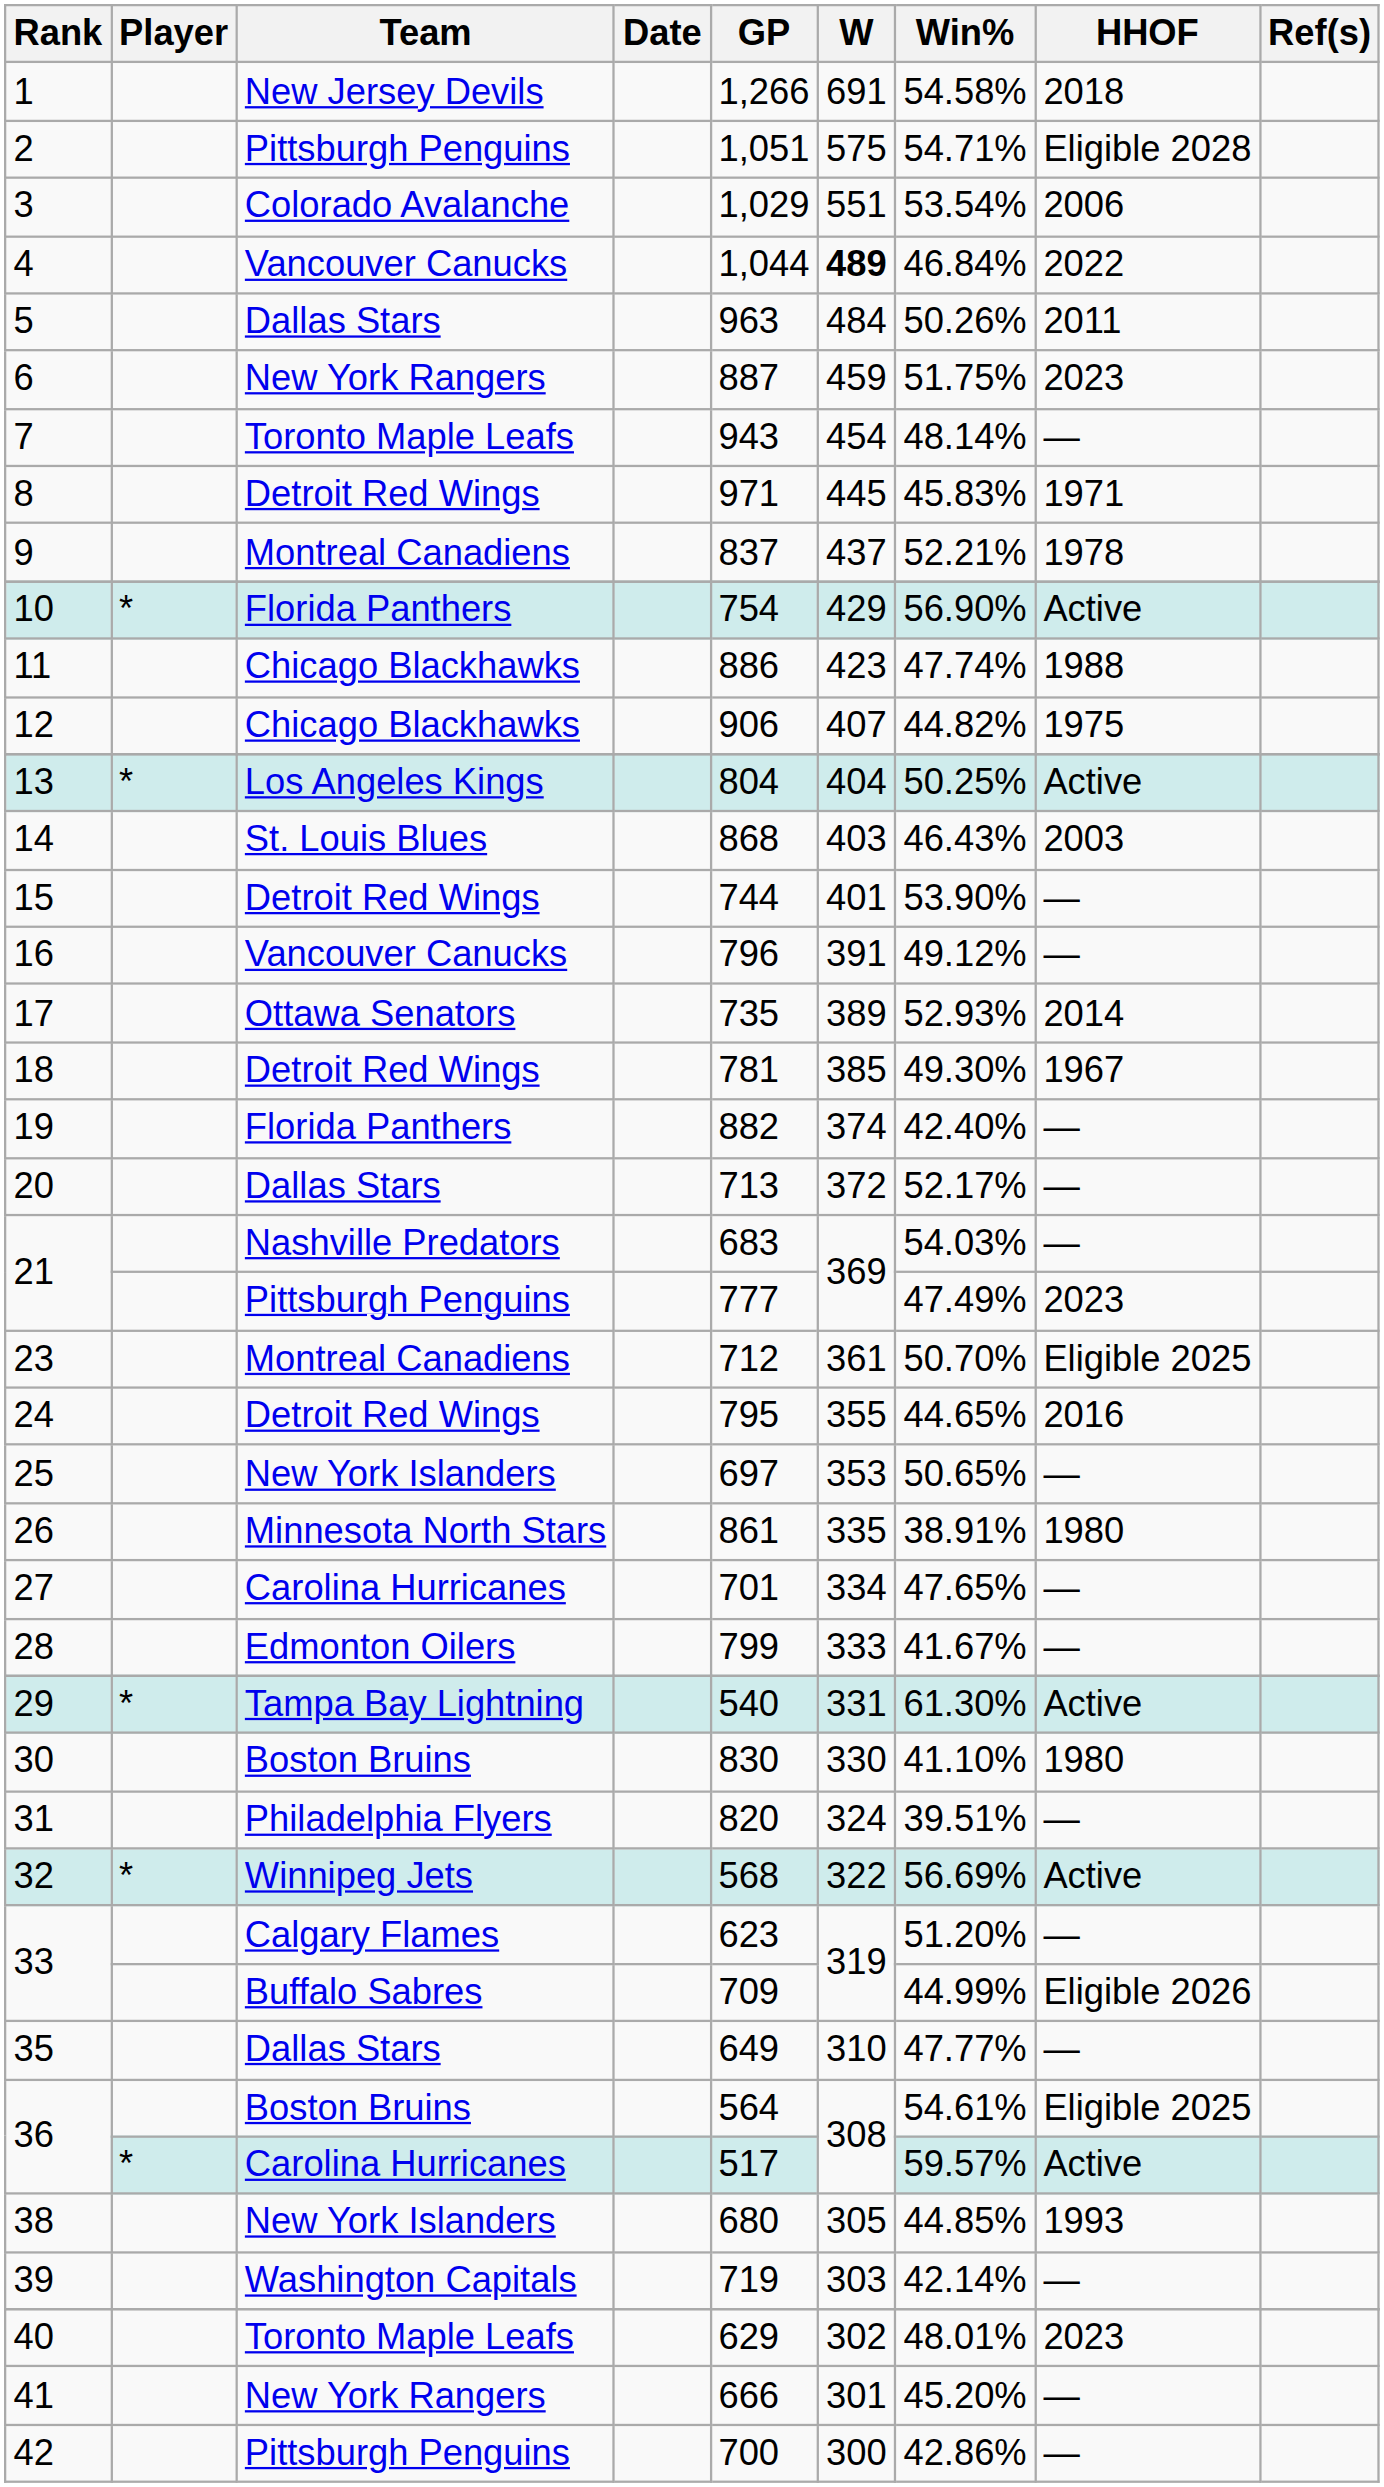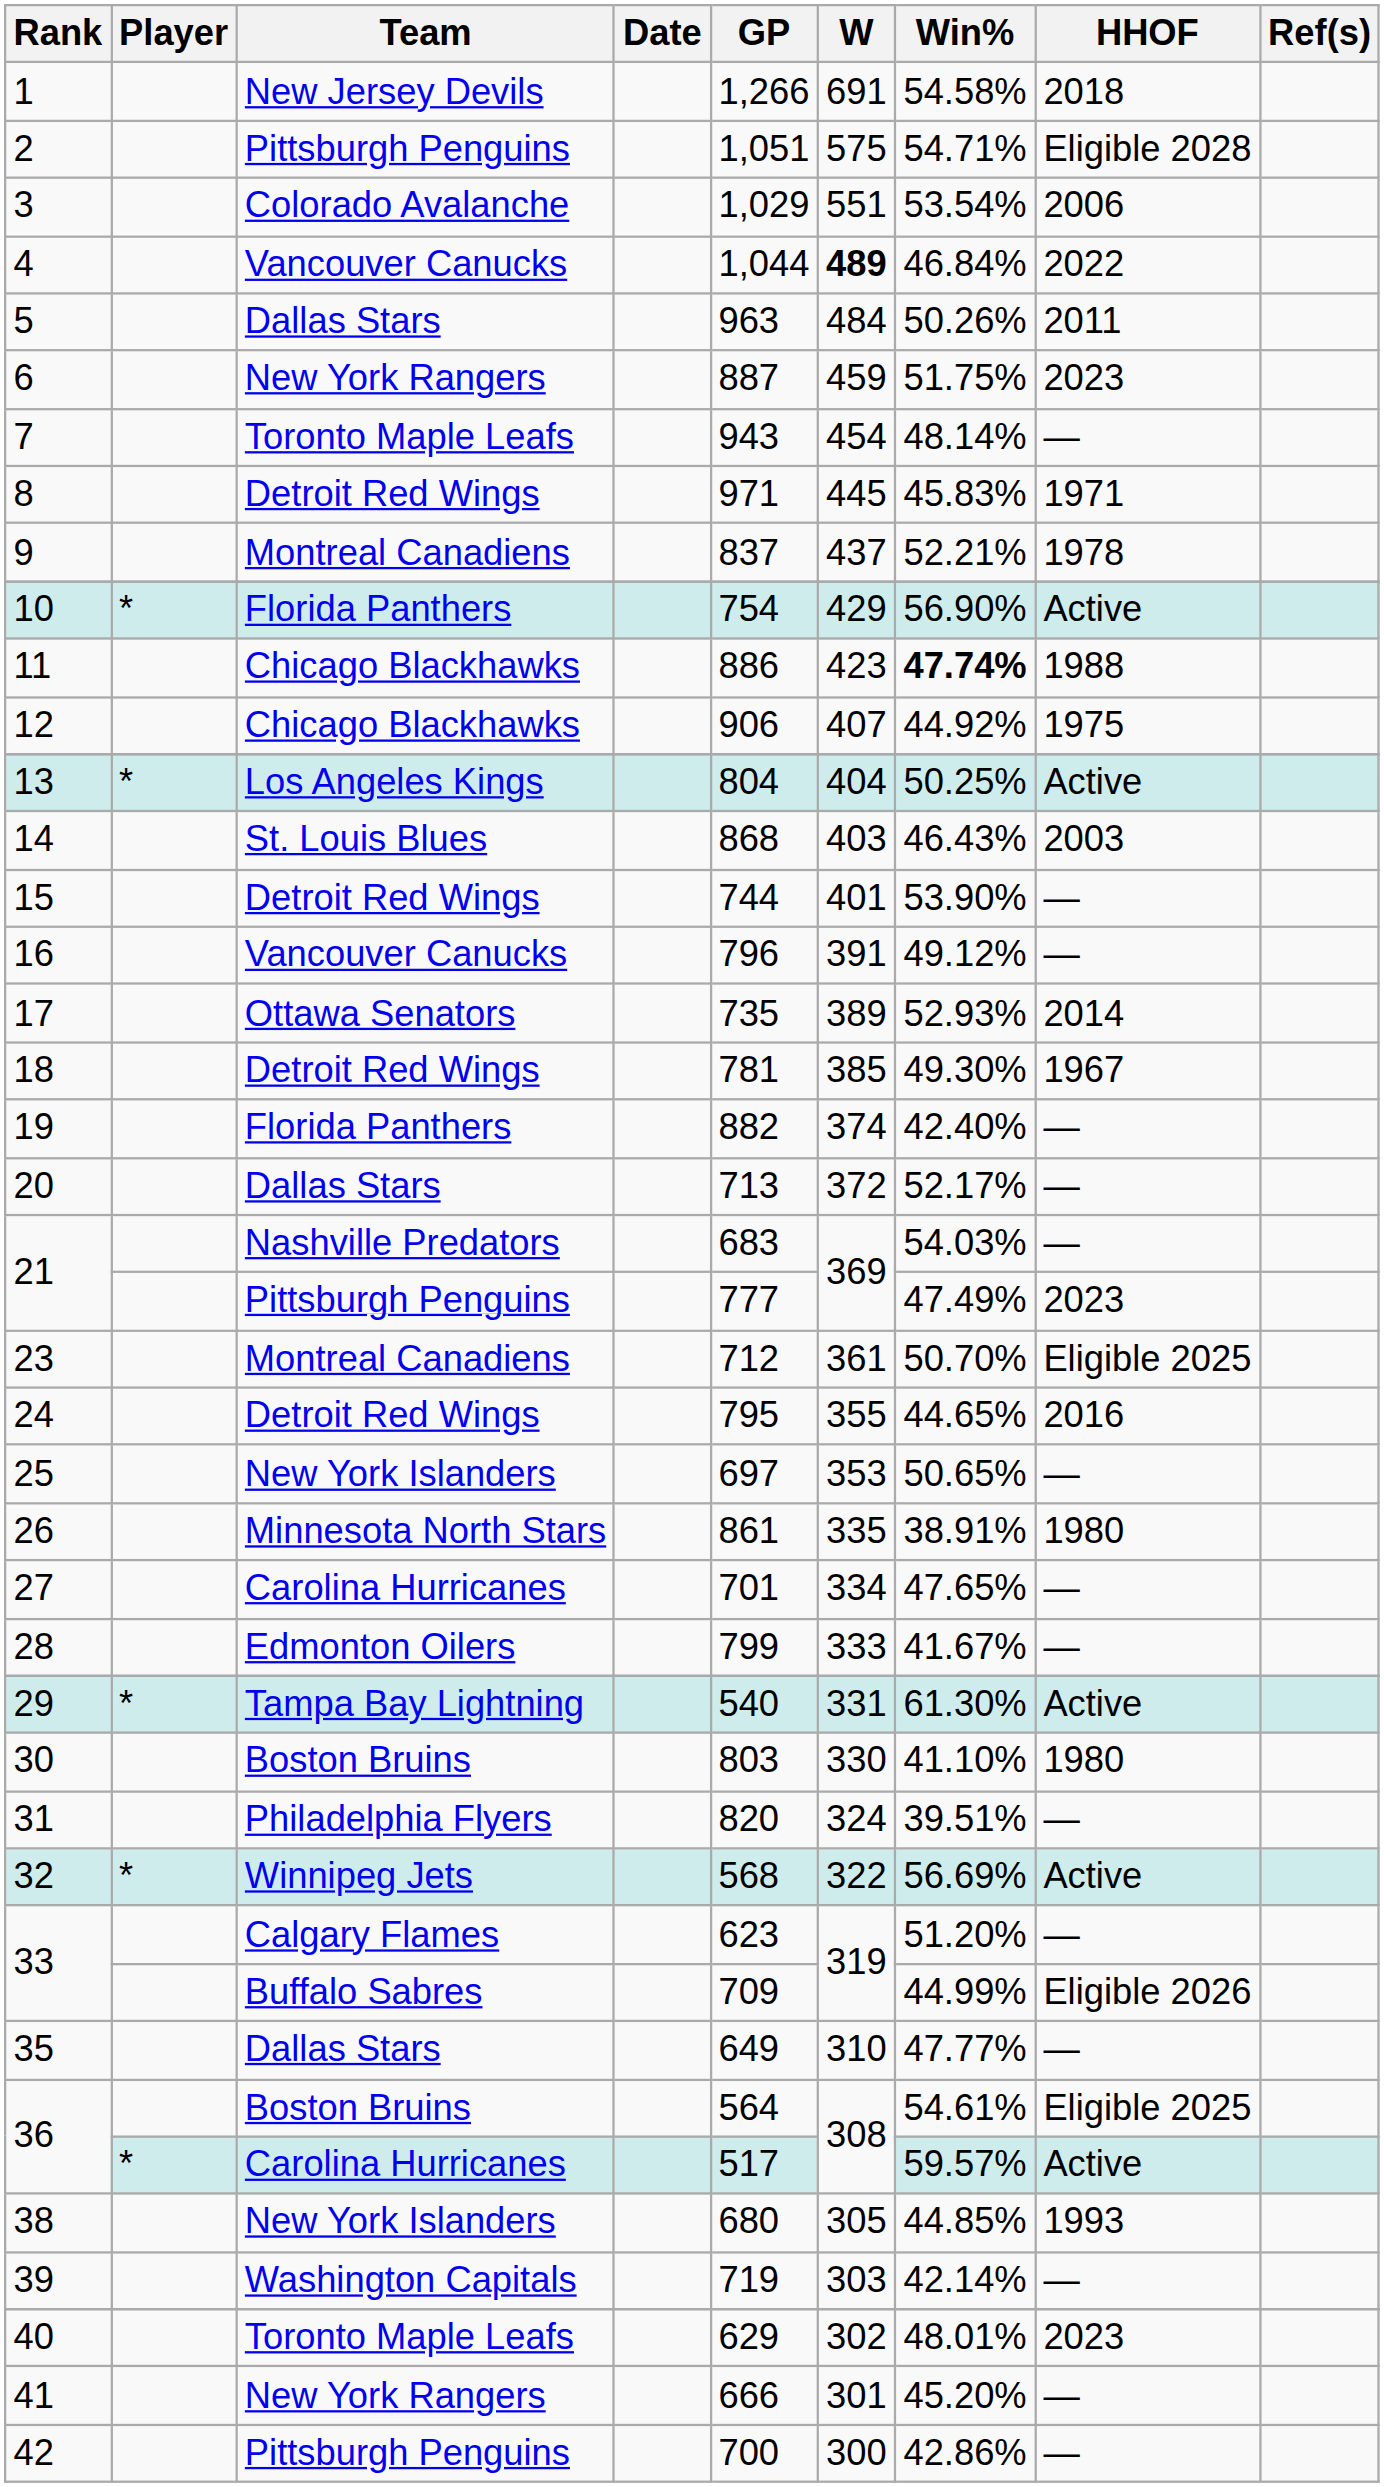 <table class="wikitable sortable">
 <tr>
 <th>Rank</th>
 <th>Player</th>
 <th>Team</th>
 <th>Date</th>
 <th>GP</th>
 <th>W</th>
 <th>Win%</th>
 <th>HHOF</th>
 <th class="unsortable">Ref(s)</th>
 </tr>
 <tr>
 <td>1</td>
 <td></td>
 <td><a href='#'>New Jersey Devils</a></td>
 <td></td>
 <td>1,266</td>
 <td>691</td>
 <td>54.58%</td>
 <td>2018</td>
 <td></td>
 </tr>
 <tr>
 <td>2</td>
 <td></td>
 <td><a href='#'>Pittsburgh Penguins</a></td>
 <td></td>
 <td>1,051</td>
 <td>575</td>
 <td>54.71%</td>
 <td>Eligible 2028</td>
 <td></td>
 </tr>
 <tr>
 <td>3</td>
 <td></td>
 <td><a href='#'>Colorado Avalanche</a></td>
 <td></td>
 <td>1,029</td>
 <td>551</td>
 <td>53.54%</td>
 <td>2006</td>
 <td></td>
 </tr>
 <tr>
 <td>4</td>
 <td></td>
 <td><a href='#'>Vancouver Canucks</a></td>
 <td></td>
 <td>1,044</td>
 <td><strong>489</strong></td>
 <td>46.84%</td>
 <td>2022</td>
 <td></td>
 </tr>
 <tr>
 <td>5</td>
 <td></td>
 <td><a href='#'>Dallas Stars</a></td>
 <td></td>
 <td>963</td>
 <td>484</td>
 <td>50.26%</td>
 <td>2011</td>
 <td></td>
 </tr>
 <tr>
 <td>6</td>
 <td></td>
 <td><a href='#'>New York Rangers</a></td>
 <td></td>
 <td>887</td>
 <td>459</td>
 <td>51.75%</td>
 <td>2023</td>
 <td></td>
 </tr>
 <tr>
 <td>7</td>
 <td></td>
 <td><a href='#'>Toronto Maple Leafs</a></td>
 <td></td>
 <td>943</td>
 <td>454</td>
 <td>48.14%</td>
 <td>—</td>
 <td></td>
 </tr>
 <tr>
 <td>8</td>
 <td></td>
 <td><a href='#'>Detroit Red Wings</a></td>
 <td></td>
 <td>971</td>
 <td>445</td>
 <td>45.83%</td>
 <td>1971</td>
 <td></td>
 </tr>
 <tr>
 <td>9</td>
 <td></td>
 <td><a href='#'>Montreal Canadiens</a></td>
 <td></td>
 <td>837</td>
 <td>437</td>
 <td>52.21%</td>
 <td>1978</td>
 <td></td>
 </tr>
 <tr>
 </tr>
 <tr bgcolor="#cfecec">
 <td>10</td>
 <td>*</td>
 <td><a href='#'>Florida Panthers</a></td>
 <td></td>
 <td>754</td>
 <td>429</td>
 <td>56.90%</td>
 <td>Active</td>
 <td></td>
 </tr>
 <tr>
 <td>11</td>
 <td></td>
 <td><a href='#'>Chicago Blackhawks</a></td>
 <td></td>
 <td>886</td>
 <td>423</td>
-<td>47.74%</td>
+<td><strong>47.74%</strong></td>
 <td>1988</td>
 <td></td>
 </tr>
 <tr>
 <td>12</td>
 <td></td>
 <td><a href='#'>Chicago Blackhawks</a></td>
 <td></td>
 <td>906</td>
 <td>407</td>
-<td>44.82%</td>
+<td>44.92%</td>
 <td>1975</td>
 <td></td>
 </tr>
 <tr>
 </tr>
 <tr bgcolor="#cfecec">
 <td>13</td>
 <td>*</td>
 <td><a href='#'>Los Angeles Kings</a> </td>
 <td></td>
 <td>804</td>
 <td>404</td>
 <td>50.25%</td>
 <td>Active</td>
 <td></td>
 </tr>
 <tr>
 <td>14</td>
 <td></td>
 <td><a href='#'>St. Louis Blues</a></td>
 <td></td>
 <td>868</td>
 <td>403</td>
 <td>46.43%</td>
 <td>2003</td>
 <td></td>
 </tr>
 <tr>
 <td>15</td>
 <td></td>
 <td><a href='#'>Detroit Red Wings</a></td>
 <td></td>
 <td>744</td>
 <td>401</td>
 <td>53.90%</td>
 <td>—</td>
 <td></td>
 </tr>
 <tr>
 <td>16</td>
 <td></td>
 <td><a href='#'>Vancouver Canucks</a></td>
 <td></td>
 <td>796</td>
 <td>391</td>
 <td>49.12%</td>
 <td>—</td>
 <td></td>
 </tr>
 <tr>
 <td>17</td>
 <td></td>
 <td><a href='#'>Ottawa Senators</a></td>
 <td></td>
 <td>735</td>
 <td>389</td>
 <td>52.93%</td>
 <td>2014</td>
 <td></td>
 </tr>
 <tr>
 <td>18</td>
 <td></td>
 <td><a href='#'>Detroit Red Wings</a></td>
 <td></td>
 <td>781</td>
 <td>385</td>
 <td>49.30%</td>
 <td>1967</td>
 <td></td>
 </tr>
 <tr>
 <td>19</td>
 <td></td>
 <td><a href='#'>Florida Panthers</a></td>
 <td></td>
 <td>882</td>
 <td>374</td>
 <td>42.40%</td>
 <td>—</td>
 <td></td>
 </tr>
 <tr>
 <td>20</td>
 <td></td>
 <td><a href='#'>Dallas Stars</a></td>
 <td></td>
 <td>713</td>
 <td>372</td>
 <td>52.17%</td>
 <td>—</td>
 <td></td>
 </tr>
 <tr>
 <td rowspan=2>21</td>
 <td></td>
 <td><a href='#'>Nashville Predators</a></td>
 <td></td>
 <td>683</td>
 <td rowspan=2>369</td>
 <td>54.03%</td>
 <td>—</td>
 <td></td>
 </tr>
 <tr>
 <td></td>
 <td><a href='#'>Pittsburgh Penguins</a></td>
 <td></td>
 <td>777</td>
 <td>47.49%</td>
 <td>2023</td>
 <td></td>
 </tr>
 <tr>
 <td>23</td>
 <td></td>
 <td><a href='#'>Montreal Canadiens</a></td>
 <td></td>
 <td>712</td>
 <td>361</td>
 <td>50.70%</td>
 <td>Eligible 2025</td>
 <td></td>
 </tr>
 <tr>
 <td>24</td>
 <td></td>
 <td><a href='#'>Detroit Red Wings</a></td>
 <td></td>
 <td>795</td>
 <td>355</td>
 <td>44.65%</td>
 <td>2016</td>
 <td></td>
 </tr>
 <tr>
 <td>25</td>
 <td></td>
 <td><a href='#'>New York Islanders</a></td>
 <td></td>
 <td>697</td>
 <td>353</td>
 <td>50.65%</td>
 <td>—</td>
 <td></td>
 </tr>
 <tr>
 <td>26</td>
 <td></td>
 <td><a href='#'>Minnesota North Stars</a></td>
 <td></td>
 <td>861</td>
 <td>335</td>
 <td>38.91%</td>
 <td>1980</td>
 <td></td>
 </tr>
 <tr>
 <td>27</td>
 <td></td>
 <td><a href='#'>Carolina Hurricanes</a></td>
 <td></td>
 <td>701</td>
 <td>334</td>
 <td>47.65%</td>
 <td>—</td>
 <td></td>
 </tr>
 <tr>
 <td>28</td>
 <td></td>
 <td><a href='#'>Edmonton Oilers</a></td>
 <td></td>
 <td>799</td>
 <td>333</td>
 <td>41.67%</td>
 <td>—</td>
 <td></td>
 </tr>
 <tr>
 </tr>
 <tr bgcolor="#cfecec">
 <td>29</td>
 <td>*</td>
 <td><a href='#'>Tampa Bay Lightning</a></td>
 <td></td>
 <td>540</td>
 <td>331</td>
 <td>61.30%</td>
 <td>Active</td>
 <td></td>
 </tr>
 <tr>
 <td>30</td>
 <td></td>
 <td><a href='#'>Boston Bruins</a></td>
 <td></td>
-<td>830</td>
+<td>803</td>
 <td>330</td>
 <td>41.10%</td>
 <td>1980</td>
 <td></td>
 </tr>
 <tr>
 <td>31</td>
 <td></td>
 <td><a href='#'>Philadelphia Flyers</a></td>
 <td></td>
 <td>820</td>
 <td>324</td>
 <td>39.51%</td>
 <td>—</td>
 <td></td>
 </tr>
 <tr bgcolor="#cfecec">
 <td>32</td>
 <td>*</td>
 <td><a href='#'>Winnipeg Jets</a></td>
 <td></td>
 <td>568</td>
 <td>322</td>
 <td>56.69%</td>
 <td>Active</td>
 <td></td>
 </tr>
 <tr>
 <td rowspan=2>33</td>
 <td></td>
 <td><a href='#'>Calgary Flames</a></td>
 <td></td>
 <td>623</td>
 <td rowspan=2>319</td>
 <td>51.20%</td>
 <td>—</td>
 <td></td>
 </tr>
 <tr>
 <td></td>
 <td><a href='#'>Buffalo Sabres</a></td>
 <td></td>
 <td>709</td>
 <td>44.99%</td>
 <td>Eligible 2026</td>
 <td></td>
 </tr>
 <tr>
 <td>35</td>
 <td></td>
 <td><a href='#'>Dallas Stars</a></td>
 <td></td>
 <td>649</td>
 <td>310</td>
 <td>47.77%</td>
 <td>—</td>
 <td></td>
 </tr>
 <tr>
 <td rowspan=2>36</td>
 <td></td>
 <td><a href='#'>Boston Bruins</a></td>
 <td></td>
 <td>564</td>
 <td rowspan=2>308</td>
 <td>54.61%</td>
 <td>Eligible 2025</td>
 <td></td>
 </tr>
 <tr bgcolor="#cfecec">
 <td>*</td>
 <td><a href='#'>Carolina Hurricanes</a></td>
 <td></td>
 <td>517</td>
 <td>59.57%</td>
 <td>Active</td>
 <td></td>
 </tr>
 <tr>
 <td>38</td>
 <td></td>
 <td><a href='#'>New York Islanders</a></td>
 <td></td>
 <td>680</td>
 <td>305</td>
 <td>44.85%</td>
 <td>1993</td>
 <td></td>
 </tr>
 <tr>
 <td>39</td>
 <td></td>
 <td><a href='#'>Washington Capitals</a></td>
 <td></td>
 <td>719</td>
 <td>303</td>
 <td>42.14%</td>
 <td>—</td>
 <td></td>
 </tr>
 <tr>
 </tr>
 <tr>
 <td>40</td>
 <td></td>
 <td><a href='#'>Toronto Maple Leafs</a></td>
 <td></td>
 <td>629</td>
 <td>302</td>
 <td>48.01%</td>
 <td>2023</td>
 <td></td>
 </tr>
 <tr>
 <td>41</td>
 <td></td>
 <td><a href='#'>New York Rangers</a></td>
 <td></td>
 <td>666</td>
 <td>301</td>
 <td>45.20%</td>
 <td>—</td>
 <td></td>
 </tr>
 <tr>
 <td rowspan=2>42</td>
 <td></td>
 <td><a href='#'>Pittsburgh Penguins</a></td>
 <td></td>
 <td>700</td>
 <td>300</td>
 <td>42.86%</td>
 <td>—</td>
 <td></td>
 </tr>
 </table>
